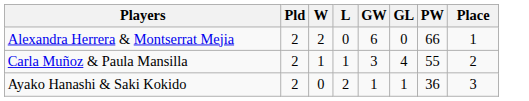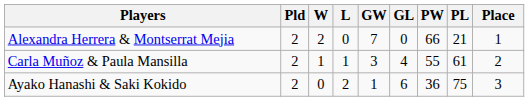 <table class=wikitable style="text-align:center">
 <tr>
 <th width=300>Players</th>
 <th width=20>Pld</th>
 <th width=20>W</th>
 <th width=20>L</th>
 <th width=20>GW</th>
 <th width=20>GL</th>
 <th width=20>PW</th>
+<th width=20>PL</th>
 <th width=50>Place</th>
 </tr>
 <tr>
 <td align=left> <a href='#'>Alexandra Herrera</a> & <a href='#'>Montserrat Mejia</a></td>
 <td>2</td>
 <td>2</td>
 <td>0</td>
-<td>6</td>
+<td>7</td>
 <td>0</td>
 <td>66</td>
+<td>21</td>
 <td>1</td>
 </tr>
 <tr>
 <td align=left> <a href='#'>Carla Muñoz</a> & Paula Mansilla</td>
 <td>2</td>
 <td>1</td>
 <td>1</td>
 <td>3</td>
 <td>4</td>
 <td>55</td>
+<td>61</td>
 <td>2</td>
 </tr>
 <tr>
 <td align=left> Ayako Hanashi & Saki Kokido</td>
 <td>2</td>
 <td>0</td>
 <td>2</td>
 <td>1</td>
-<td>1</td>
+<td>6</td>
 <td>36</td>
+<td>75</td>
 <td>3</td>
 </tr>
 </table>
